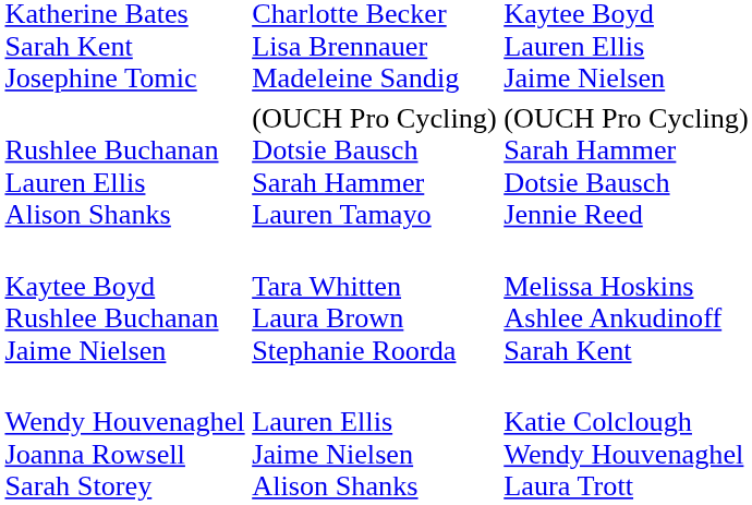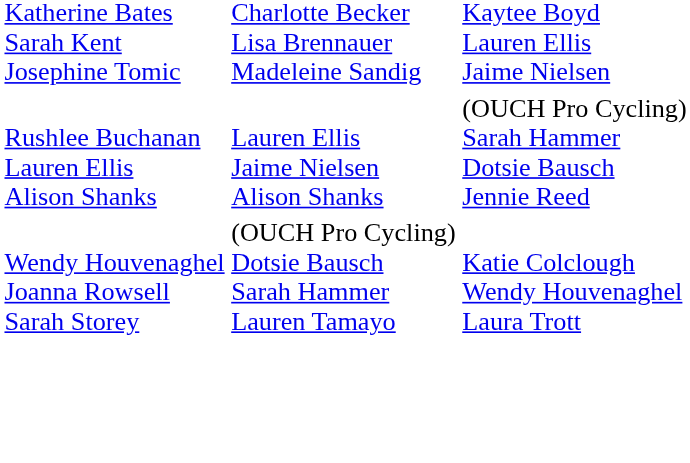 <table>
 <tr>
 <td><br></td>
 <td><br><a href='#'>Katherine Bates</a><br><a href='#'>Sarah Kent</a><br><a href='#'>Josephine Tomic</a></td>
 <td><br><a href='#'>Charlotte Becker</a><br><a href='#'>Lisa Brennauer</a><br><a href='#'>Madeleine Sandig</a></td>
 <td><br><a href='#'>Kaytee Boyd</a><br><a href='#'>Lauren Ellis</a><br><a href='#'>Jaime Nielsen</a></td>
 </tr>
 <tr>
 <td></td>
 <td><br><a href='#'>Rushlee Buchanan</a><br><a href='#'>Lauren Ellis</a><br><a href='#'>Alison Shanks</a></td>
-<td> (OUCH Pro Cycling)<br><a href='#'>Dotsie Bausch</a><br><a href='#'>Sarah Hammer</a><br><a href='#'>Lauren Tamayo</a></td>
+<td><br><a href='#'>Lauren Ellis</a><br><a href='#'>Jaime Nielsen</a><br><a href='#'>Alison Shanks</a></td>
 <td> (OUCH Pro Cycling)<br><a href='#'>Sarah Hammer</a><br><a href='#'>Dotsie Bausch</a><br><a href='#'>Jennie Reed</a></td>
-</tr>
-<tr>
-<td></td>
-<td><br><a href='#'>Kaytee Boyd</a><br><a href='#'>Rushlee Buchanan</a><br><a href='#'>Jaime Nielsen</a></td>
-<td><br><a href='#'>Tara Whitten</a><br><a href='#'>Laura Brown</a><br><a href='#'>Stephanie Roorda</a></td>
-<td><br><a href='#'>Melissa Hoskins</a><br><a href='#'>Ashlee Ankudinoff</a><br><a href='#'>Sarah Kent</a></td>
 </tr>
 <tr>
 <td><br></td>
 <td><br><a href='#'>Wendy Houvenaghel</a><br><a href='#'>Joanna Rowsell</a><br><a href='#'>Sarah Storey</a></td>
-<td><br><a href='#'>Lauren Ellis</a><br><a href='#'>Jaime Nielsen</a><br><a href='#'>Alison Shanks</a></td>
+<td> (OUCH Pro Cycling)<br><a href='#'>Dotsie Bausch</a><br><a href='#'>Sarah Hammer</a><br><a href='#'>Lauren Tamayo</a></td>
 <td><br><a href='#'>Katie Colclough</a><br><a href='#'>Wendy Houvenaghel</a><br><a href='#'>Laura Trott</a></td>
 </tr>
 </table>
